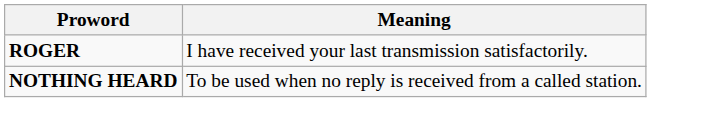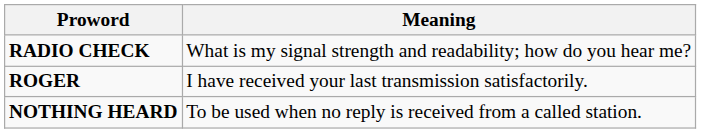 <table class="wikitable">
 <tr>
 <th>Proword</th>
 <th>Meaning</th>
+</tr>
+<tr>
+<td><strong>RADIO CHECK</strong></td>
+<td>What is my signal strength and readability; how do you hear me?</td>
 </tr>
 <tr>
 <td><strong>ROGER</strong></td>
 <td>I have received your last transmission satisfactorily.</td>
 </tr>
 <tr>
 <td><strong>NOTHING HEARD</strong></td>
 <td>To be used when no reply is received from a called station.</td>
 </tr>
 </table>
